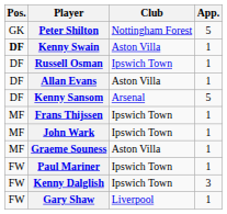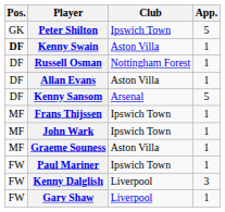 <table class="wikitable plainrowheaders" style="text-align: left">
 <tr>
 <th scope=col>Pos.</th>
 <th scope=col>Player</th>
 <th scope=col>Club</th>
 <th scope=col>App.</th>
 </tr>
 <tr>
 <td style=text-align:center>GK</td>
 <th scope=row><a href='#'>Peter Shilton</a> </th>
-<td><a href='#'>Nottingham Forest</a></td>
+<td><a href='#'>Ipswich Town</a></td>
 <td style=text-align:center>5</td>
 </tr>
 <tr>
 <td style=text-align:center><strong>DF</strong></td>
 <th scope=row><a href='#'>Kenny Swain</a></th>
 <td><a href='#'>Aston Villa</a></td>
 <td style=text-align:center>1</td>
 </tr>
 <tr>
 <td style=text-align:center>DF</td>
 <th scope=row><a href='#'>Russell Osman</a></th>
-<td><a href='#'>Ipswich Town</a></td>
+<td><a href='#'>Nottingham Forest</a></td>
 <td style=text-align:center>1</td>
 </tr>
 <tr>
 <td style=text-align:center>DF</td>
 <th scope=row><a href='#'>Allan Evans</a></th>
 <td>Aston Villa</td>
 <td style=text-align:center>1</td>
 </tr>
 <tr>
 <td style=text-align:center>DF</td>
 <th scope=row><a href='#'>Kenny Sansom</a> </th>
 <td><a href='#'>Arsenal</a></td>
 <td style=text-align:center>5</td>
 </tr>
 <tr>
 <td style=text-align:center>MF</td>
 <th scope=row><a href='#'>Frans Thijssen</a></th>
 <td>Ipswich Town</td>
 <td style=text-align:center>1</td>
 </tr>
 <tr>
 <td style=text-align:center>MF</td>
 <th scope=row><a href='#'>John Wark</a></th>
 <td>Ipswich Town</td>
 <td style=text-align:center>1</td>
 </tr>
 <tr>
 <td style=text-align:center>MF</td>
 <th scope=row><a href='#'>Graeme Souness</a></th>
 <td>Aston Villa</td>
 <td style=text-align:center>1</td>
 </tr>
 <tr>
 <td style=text-align:center>FW</td>
 <th scope=row><a href='#'>Paul Mariner</a></th>
 <td>Ipswich Town</td>
 <td style=text-align:center>1</td>
 </tr>
 <tr>
 <td style=text-align:center>FW</td>
 <th scope=row><a href='#'>Kenny Dalglish</a> </th>
-<td>Ipswich Town</td>
+<td>Liverpool</td>
 <td style=text-align:center>3</td>
 </tr>
 <tr>
 <td style=text-align:center>FW</td>
 <th scope=row><a href='#'>Gary Shaw</a></th>
 <td><a href='#'>Liverpool</a></td>
 <td style=text-align:center>1</td>
 </tr>
 </table>
